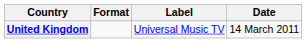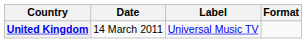 <table class="wikitable plainrowheaders" style="text-align:center;">
 <tr>
 <th>Country</th>
+<th>Date</th>
+<th>Label</th>
 <th>Format</th>
-<th>Label</th>
-<th>Date</th>
 </tr>
 <tr>
 <th scope="row"><a href='#'>United Kingdom</a></th>
+<td>14 March 2011</td>
+<td><a href='#'>Universal Music TV</a></td>
 <td></td>
-<td><a href='#'>Universal Music TV</a></td>
-<td>14 March 2011</td>
 </tr>
 </table>
